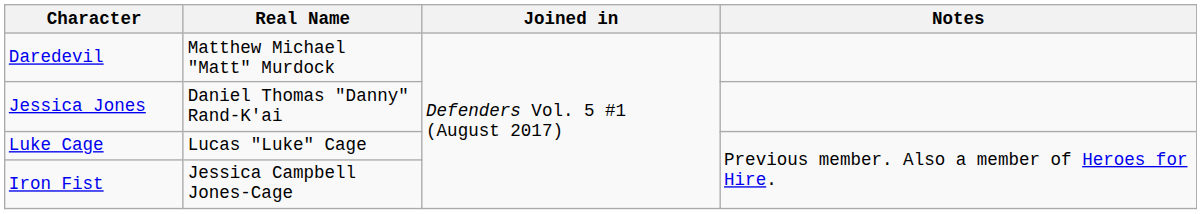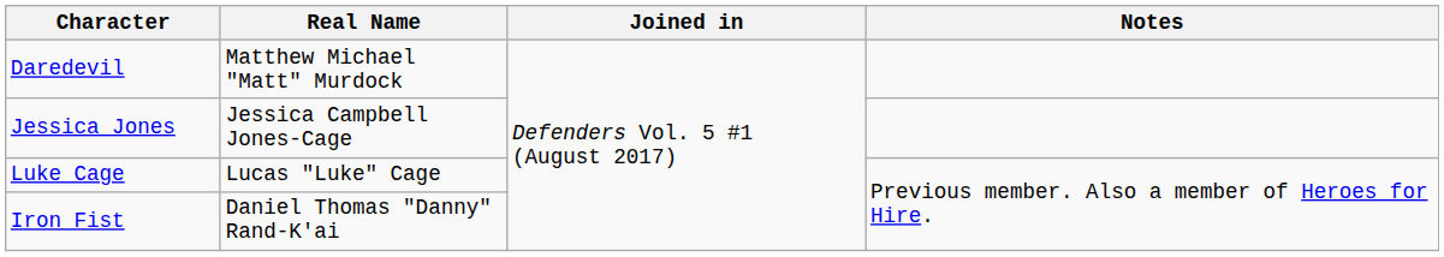 <table class="wikitable" style="width:100%;">
 <tr>
 <th width=15%>Character</th>
 <th width=20%>Real Name</th>
 <th width=25%>Joined in</th>
 <th width=40%>Notes</th>
 </tr>
 <tr>
 <td><a href='#'>Daredevil</a></td>
 <td>Matthew Michael "Matt" Murdock</td>
 <td rowspan="4"><em>Defenders</em> Vol. 5 #1<br>(August 2017)</td>
 <td></td>
 </tr>
 <tr>
 <td><a href='#'>Jessica Jones</a></td>
-<td>Daniel Thomas "Danny" Rand-K'ai</td>
+<td>Jessica Campbell Jones-Cage</td>
 <td></td>
 </tr>
 <tr>
 <td><a href='#'>Luke Cage</a></td>
 <td>Lucas "Luke" Cage</td>
 <td rowspan="2">Previous member. Also a member of <a href='#'>Heroes for Hire</a>.</td>
 </tr>
 <tr>
 <td><a href='#'>Iron Fist</a></td>
-<td>Jessica Campbell Jones-Cage</td>
+<td>Daniel Thomas "Danny" Rand-K'ai</td>
 </tr>
 </table>
